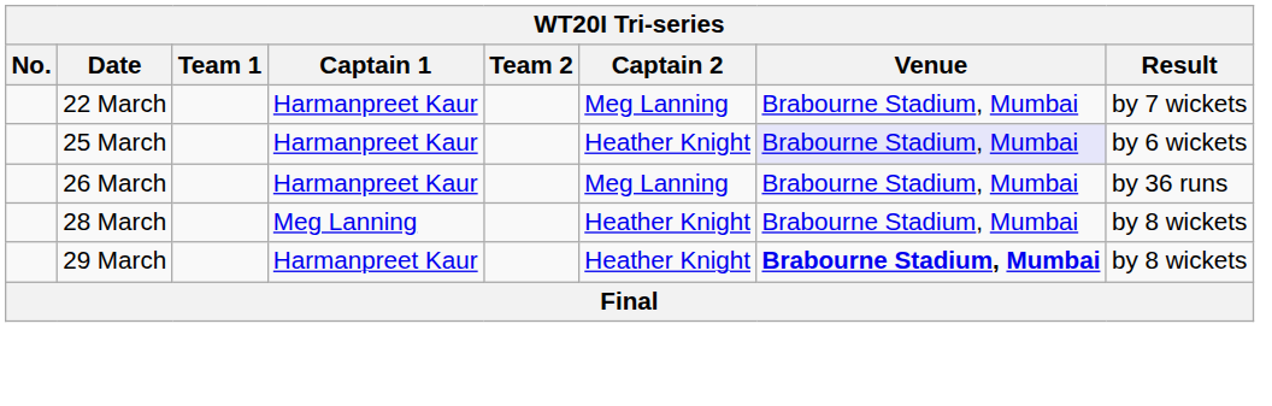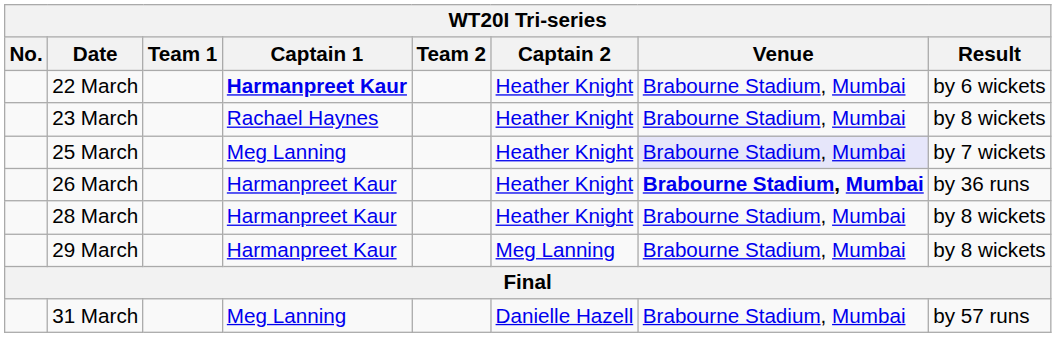 <table class="wikitable">
 <tr>
 <th colspan="8">WT20I Tri-series</th>
 </tr>
 <tr>
 <th>No.</th>
 <th>Date</th>
 <th>Team 1</th>
 <th>Captain 1</th>
 <th>Team 2</th>
 <th>Captain 2</th>
 <th>Venue</th>
 <th>Result</th>
 </tr>
 <tr>
 <td></td>
 <td>22 March</td>
 <td></td>
-<td><a href='#'>Harmanpreet Kaur</a></td>
+<td><strong><a href='#'>Harmanpreet Kaur</a></strong></td>
 <td></td>
-<td><a href='#'>Meg Lanning</a></td>
+<td><a href='#'>Heather Knight</a></td>
 <td><a href='#'>Brabourne Stadium</a>, <a href='#'>Mumbai</a></td>
-<td> by 7 wickets</td>
+<td> by 6 wickets</td>
+</tr>
+<tr>
+<td></td>
+<td>23 March</td>
+<td></td>
+<td><a href='#'>Rachael Haynes</a></td>
+<td></td>
+<td><a href='#'>Heather Knight</a></td>
+<td><a href='#'>Brabourne Stadium</a>, <a href='#'>Mumbai</a></td>
+<td> by 8 wickets</td>
 </tr>
 <tr>
 <td></td>
 <td>25 March</td>
 <td></td>
-<td><a href='#'>Harmanpreet Kaur</a></td>
+<td><a href='#'>Meg Lanning</a></td>
 <td></td>
 <td><a href='#'>Heather Knight</a></td>
 <td style="background: lavender;"><a href='#'>Brabourne Stadium</a>, <a href='#'>Mumbai</a></td>
-<td> by 6 wickets</td>
+<td> by 7 wickets</td>
 </tr>
 <tr>
 <td></td>
 <td>26 March</td>
 <td></td>
 <td><a href='#'>Harmanpreet Kaur</a></td>
 <td></td>
-<td><a href='#'>Meg Lanning</a></td>
-<td><a href='#'>Brabourne Stadium</a>, <a href='#'>Mumbai</a></td>
+<td><a href='#'>Heather Knight</a></td>
+<td><strong><a href='#'>Brabourne Stadium</a>, <a href='#'>Mumbai</a></strong></td>
 <td> by 36 runs</td>
 </tr>
 <tr>
 <td></td>
 <td>28 March</td>
 <td></td>
-<td><a href='#'>Meg Lanning</a></td>
+<td><a href='#'>Harmanpreet Kaur</a></td>
 <td></td>
 <td><a href='#'>Heather Knight</a></td>
 <td><a href='#'>Brabourne Stadium</a>, <a href='#'>Mumbai</a></td>
 <td> by 8 wickets</td>
 </tr>
 <tr>
 <td></td>
 <td>29 March</td>
 <td></td>
 <td><a href='#'>Harmanpreet Kaur</a></td>
 <td></td>
-<td><a href='#'>Heather Knight</a></td>
-<td><strong><a href='#'>Brabourne Stadium</a>, <a href='#'>Mumbai</a></strong></td>
+<td><a href='#'>Meg Lanning</a></td>
+<td><a href='#'>Brabourne Stadium</a>, <a href='#'>Mumbai</a></td>
 <td> by 8 wickets</td>
 </tr>
 <tr>
 <th colspan="8">Final</th>
 </tr>
+<tr>
+<td></td>
+<td>31 March</td>
+<td></td>
+<td><a href='#'>Meg Lanning</a></td>
+<td></td>
+<td><a href='#'>Danielle Hazell</a></td>
+<td><a href='#'>Brabourne Stadium</a>, <a href='#'>Mumbai</a></td>
+<td> by 57 runs</td>
+</tr>
 </table>
